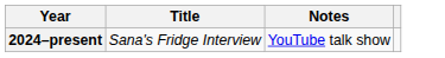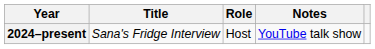 <table class="wikitable plainrowheaders sortable">
 <tr>
 <th scope="col">Year</th>
 <th scope="col">Title</th>
+<th scope="col">Role</th>
 <th scope="col">Notes</th>
 <th scope="col" class="unsortable"></th>
 </tr>
 <tr>
 <th scope="row">2024–present</th>
 <td><em>Sana's Fridge Interview</em></td>
+<td>Host</td>
 <td><a href='#'>YouTube</a> talk show</td>
 <td style="text-align:center"></td>
 </tr>
 </table>
